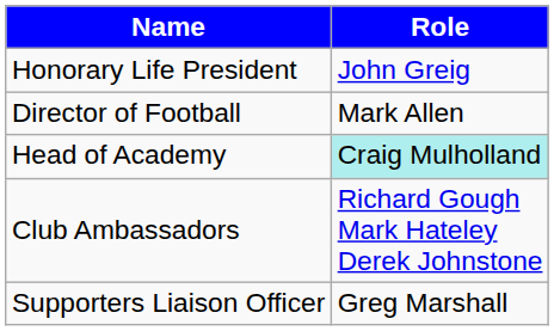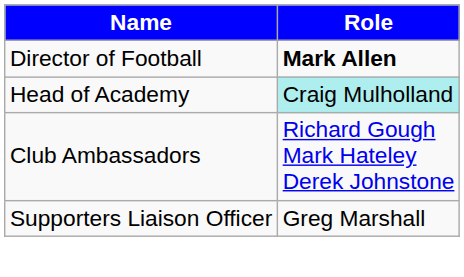 <table class="wikitable">
 <tr>
 <th style="background:#00f; color:white;" scope=col>Name</th>
 <th style="background:#00f; color:white;" scope=col>Role</th>
 </tr>
 <tr>
-<td>Honorary Life President</td>
-<td> <a href='#'>John Greig</a></td>
-</tr>
-<tr>
 <td>Director of Football</td>
-<td> Mark Allen</td>
+<td><strong> Mark Allen</strong></td>
 </tr>
 <tr>
 <td>Head of Academy</td>
 <td style="background: paleturquoise;"> Craig Mulholland</td>
 </tr>
 <tr>
 <td>Club Ambassadors</td>
 <td> <a href='#'>Richard Gough</a><br> <a href='#'>Mark Hateley</a><br> <a href='#'>Derek Johnstone</a></td>
 </tr>
 <tr>
 <td>Supporters Liaison Officer</td>
 <td> Greg Marshall</td>
 </tr>
 </table>
